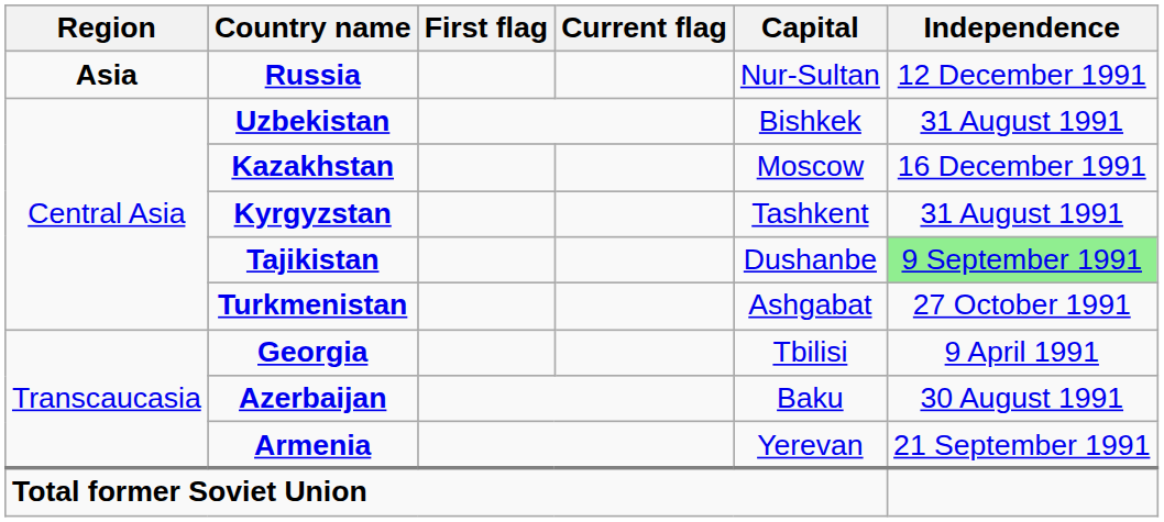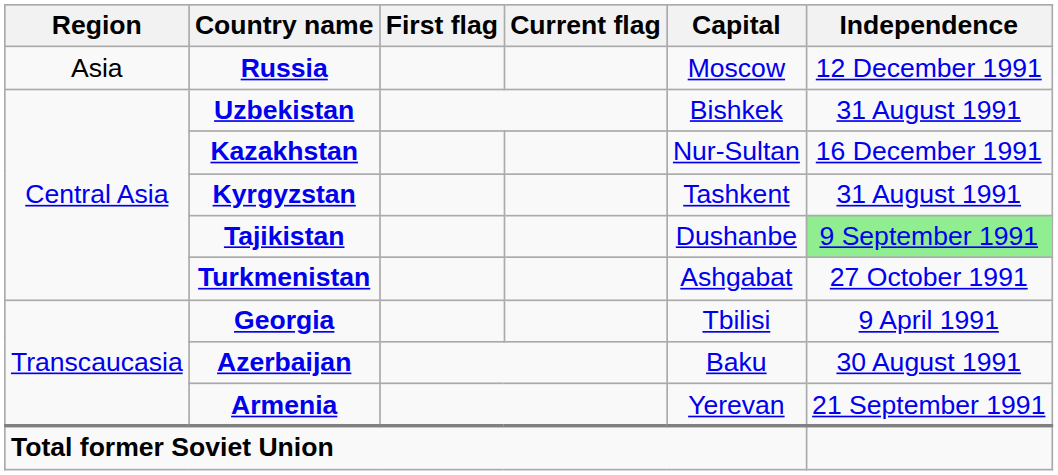 <table class="sortable wikitable">
 <tr>
 <th>Region</th>
 <th>Country name</th>
 <th class=unsortable>First flag</th>
 <th class=unsortable>Current flag</th>
 <th>Capital</th>
 <th>Independence</th>
 </tr>
 <tr>
-<td align="center"><strong>Asia</strong></td>
+<td align="center">Asia</td>
 <td align="center"><strong><a href='#'>Russia</a></strong> </td>
 <td align="center"></td>
 <td align="center"></td>
-<td align="center"><a href='#'>Nur-Sultan</a></td>
+<td align="center"><a href='#'>Moscow</a></td>
 <td align="center"><a href='#'>12 December 1991</a></td>
 </tr>
 <tr>
 <td rowspan="5" align="center"><a href='#'>Central Asia</a></td>
 <td align="center"><strong><a href='#'>Uzbekistan</a></strong> </td>
 <td colspan="2" align="center"></td>
 <td align="center"><a href='#'>Bishkek</a></td>
 <td align="center"><a href='#'>31 August 1991</a></td>
 </tr>
 <tr>
 <td align="center"><strong><a href='#'>Kazakhstan</a></strong> </td>
 <td align="center"></td>
 <td align="center"></td>
-<td align="center"><a href='#'>Moscow</a></td>
+<td align="center"><a href='#'>Nur-Sultan</a></td>
 <td align="center"><a href='#'>16 December 1991</a></td>
 </tr>
 <tr>
 <td align="center"><strong><a href='#'>Kyrgyzstan</a></strong> </td>
 <td align="center"></td>
 <td align="center"></td>
 <td align="center"><a href='#'>Tashkent</a></td>
 <td align="center"><a href='#'>31 August 1991</a></td>
 </tr>
 <tr>
 <td align="center"><strong><a href='#'>Tajikistan</a></strong> </td>
 <td align="center"></td>
 <td align="center"></td>
 <td align="center"><a href='#'>Dushanbe</a></td>
 <td align="center" style="background: lightgreen;"><a href='#'>9 September 1991</a></td>
 </tr>
 <tr>
 <td align="center"><strong><a href='#'>Turkmenistan</a></strong></td>
 <td align="center"></td>
 <td align="center"></td>
 <td align="center"><a href='#'>Ashgabat</a></td>
 <td align="center"><a href='#'>27 October 1991</a></td>
 </tr>
 <tr>
 <td rowspan="3" align="center"><a href='#'>Transcaucasia</a></td>
 <td align="center"><strong><a href='#'>Georgia</a></strong> </td>
 <td align="center"></td>
 <td align="center"></td>
 <td align="center"><a href='#'>Tbilisi</a></td>
 <td align="center"><a href='#'>9 April 1991</a></td>
 </tr>
 <tr>
 <td align="center"><strong><a href='#'>Azerbaijan</a></strong> </td>
 <td colspan="2" align="center"></td>
 <td align="center"><a href='#'>Baku</a></td>
 <td align="center"><a href='#'>30 August 1991</a></td>
 </tr>
 <tr>
 <td align="center"><strong><a href='#'>Armenia</a></strong> </td>
 <td colspan="2" align="center"></td>
 <td align="center"><a href='#'>Yerevan</a></td>
 <td align="center"><a href='#'>21 September 1991</a></td>
 </tr>
 <tr>
 </tr>
 <tr class="sortbottom" style="border-top:2px solid gray">
 <td colspan="5"><strong>Total former Soviet Union</strong></td>
 </tr>
 </table>
